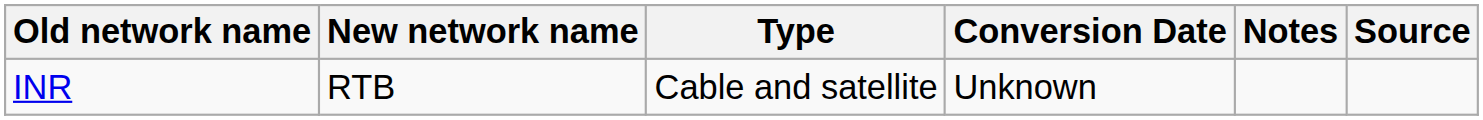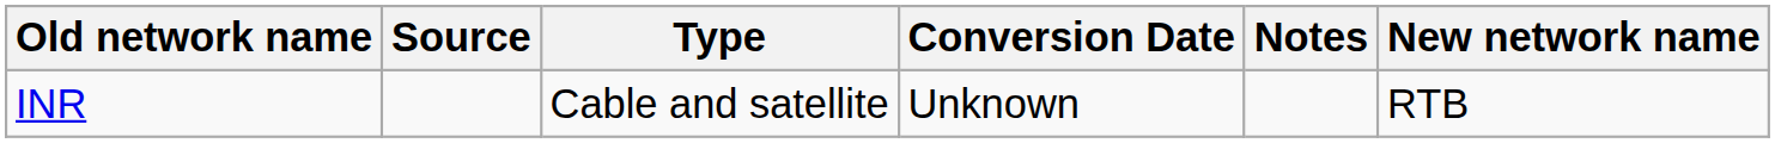 <table class="wikitable">
 <tr>
 <th>Old network name</th>
-<th>New network name</th>
+<th>Source</th>
 <th>Type</th>
 <th>Conversion Date</th>
 <th>Notes</th>
-<th>Source</th>
+<th>New network name</th>
 </tr>
 <tr>
 <td><a href='#'>INR</a></td>
-<td>RTB</td>
+<td></td>
 <td>Cable and satellite</td>
 <td>Unknown</td>
 <td></td>
-<td></td>
+<td>RTB</td>
 </tr>
 </table>
